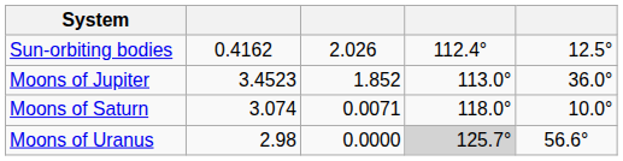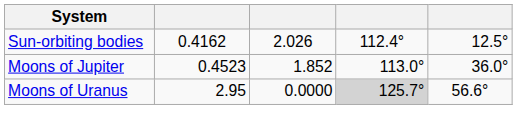 <table class="wikitable" style="text-align:right;">
 <tr>
 <th>System</th>
 <th></th>
 <th></th>
 <th></th>
 <th></th>
 </tr>
 <tr>
 <td style="text-align: left"><a href='#'>Sun-orbiting bodies</a>  </td>
 <td>  0.4162  </td>
 <td>  2.026  </td>
 <td>  112.4°  </td>
 <td>   12.5°</td>
 </tr>
 <tr>
 <td style="text-align: left"><a href='#'>Moons of Jupiter</a></td>
-<td>   3.4523</td>
+<td>   0.4523</td>
 <td>   1.852</td>
 <td>   113.0°</td>
 <td>   36.0°</td>
 </tr>
 <tr>
-<td style="text-align: left"><a href='#'>Moons of Saturn</a></td>
-<td>   3.074</td>
-<td>   0.0071</td>
-<td>   118.0°</td>
-<td>   10.0°</td>
-</tr>
-<tr>
 <td style="text-align: left"><a href='#'>Moons of Uranus</a></td>
-<td>   2.98</td>
+<td>   2.95</td>
 <td>   0.0000</td>
 <td style="background: lightgrey;">   125.7°</td>
 <td>  56.6°  </td>
 </tr>
 </table>
